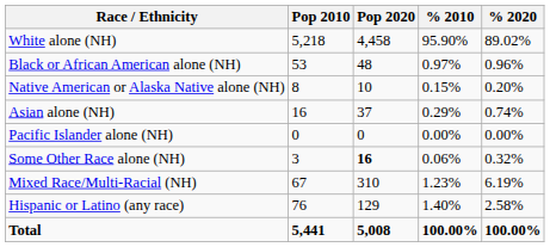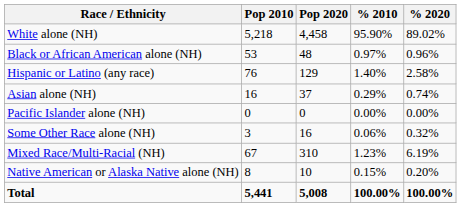 <table class="wikitable">
 <tr>
 <th>Race / Ethnicity</th>
 <th>Pop 2010</th>
 <th>Pop 2020</th>
 <th>% 2010</th>
 <th>% 2020</th>
 </tr>
 <tr>
 <td><a href='#'>White</a> alone (NH)</td>
 <td>5,218</td>
 <td>4,458</td>
 <td>95.90%</td>
 <td>89.02%</td>
 </tr>
 <tr>
 <td><a href='#'>Black or African American</a> alone (NH)</td>
 <td>53</td>
 <td>48</td>
 <td>0.97%</td>
 <td>0.96%</td>
 </tr>
 <tr>
-<td><a href='#'>Native American</a> or <a href='#'>Alaska Native</a> alone (NH)</td>
-<td>8</td>
-<td>10</td>
-<td>0.15%</td>
-<td>0.20%</td>
+<td><a href='#'>Hispanic or Latino</a> (any race)</td>
+<td>76</td>
+<td>129</td>
+<td>1.40%</td>
+<td>2.58%</td>
 </tr>
 <tr>
 <td><a href='#'>Asian</a> alone (NH)</td>
 <td>16</td>
 <td>37</td>
 <td>0.29%</td>
 <td>0.74%</td>
 </tr>
 <tr>
 <td><a href='#'>Pacific Islander</a> alone (NH)</td>
 <td>0</td>
 <td>0</td>
 <td>0.00%</td>
 <td>0.00%</td>
 </tr>
 <tr>
 <td><a href='#'>Some Other Race</a> alone (NH)</td>
 <td>3</td>
-<td><strong>16</strong></td>
+<td>16</td>
 <td>0.06%</td>
 <td>0.32%</td>
 </tr>
 <tr>
 <td><a href='#'>Mixed Race/Multi-Racial</a> (NH)</td>
 <td>67</td>
 <td>310</td>
 <td>1.23%</td>
 <td>6.19%</td>
 </tr>
 <tr>
-<td><a href='#'>Hispanic or Latino</a> (any race)</td>
-<td>76</td>
-<td>129</td>
-<td>1.40%</td>
-<td>2.58%</td>
+<td><a href='#'>Native American</a> or <a href='#'>Alaska Native</a> alone (NH)</td>
+<td>8</td>
+<td>10</td>
+<td>0.15%</td>
+<td>0.20%</td>
 </tr>
 <tr>
 <td><strong>Total</strong></td>
 <td><strong>5,441</strong></td>
 <td><strong>5,008</strong></td>
 <td><strong>100.00%</strong></td>
 <td><strong>100.00%</strong></td>
 </tr>
 </table>
